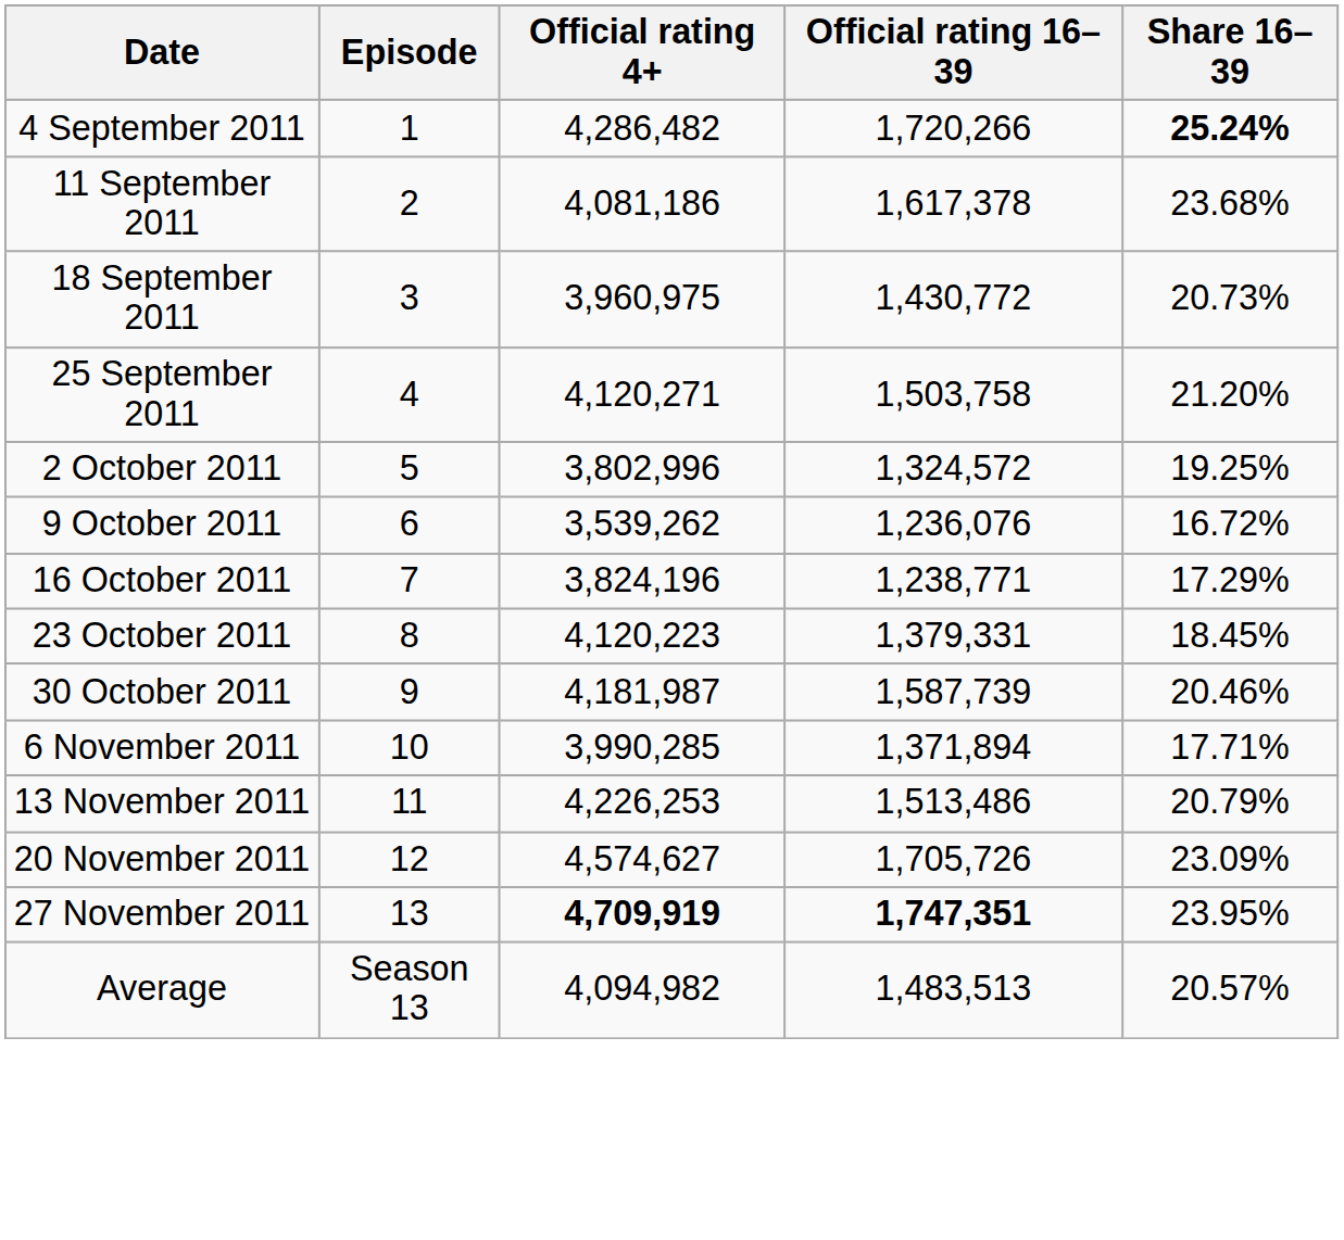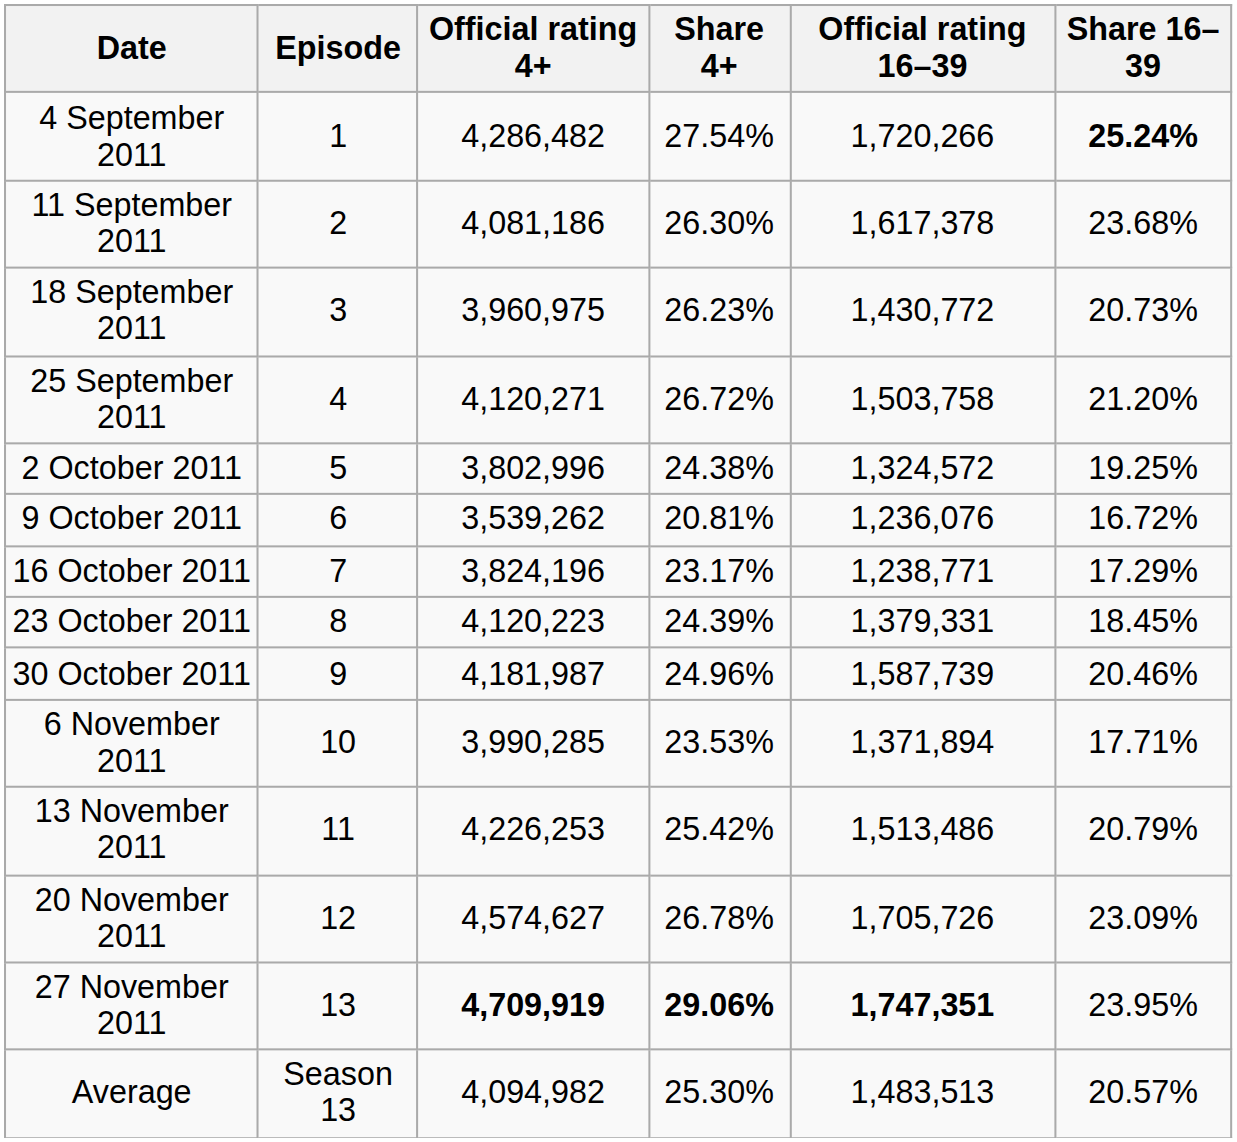 <table class="wikitable" style="font-size:100%; text-align:center">
 <tr>
 <th>Date</th>
 <th>Episode</th>
 <th>Official rating 4+</th>
+<th>Share 4+</th>
 <th>Official rating 16–39</th>
 <th>Share 16–39</th>
 </tr>
 <tr>
 <td>4 September 2011</td>
 <td>1</td>
 <td>4,286,482</td>
+<td>27.54%</td>
 <td>1,720,266</td>
 <td><strong>25.24%</strong></td>
 </tr>
 <tr>
 <td>11 September 2011</td>
 <td>2</td>
 <td>4,081,186</td>
+<td>26.30%</td>
 <td>1,617,378</td>
 <td>23.68%</td>
 </tr>
 <tr>
 <td>18 September 2011</td>
 <td>3</td>
 <td>3,960,975</td>
+<td>26.23%</td>
 <td>1,430,772</td>
 <td>20.73%</td>
 </tr>
 <tr>
 <td>25 September 2011</td>
 <td>4</td>
 <td>4,120,271</td>
+<td>26.72%</td>
 <td>1,503,758</td>
 <td>21.20%</td>
 </tr>
 <tr>
 <td>2 October 2011</td>
 <td>5</td>
 <td>3,802,996</td>
+<td>24.38%</td>
 <td>1,324,572</td>
 <td>19.25%</td>
 </tr>
 <tr>
 <td>9 October 2011</td>
 <td>6</td>
 <td>3,539,262</td>
+<td>20.81%</td>
 <td>1,236,076</td>
 <td>16.72%</td>
 </tr>
 <tr>
 <td>16 October 2011</td>
 <td>7</td>
 <td>3,824,196</td>
+<td>23.17%</td>
 <td>1,238,771</td>
 <td>17.29%</td>
 </tr>
 <tr>
 <td>23 October 2011</td>
 <td>8</td>
 <td>4,120,223</td>
+<td>24.39%</td>
 <td>1,379,331</td>
 <td>18.45%</td>
 </tr>
 <tr>
 <td>30 October 2011</td>
 <td>9</td>
 <td>4,181,987</td>
+<td>24.96%</td>
 <td>1,587,739</td>
 <td>20.46%</td>
 </tr>
 <tr>
 <td>6 November 2011</td>
 <td>10</td>
 <td>3,990,285</td>
+<td>23.53%</td>
 <td>1,371,894</td>
 <td>17.71%</td>
 </tr>
 <tr>
 <td>13 November 2011</td>
 <td>11</td>
 <td>4,226,253</td>
+<td>25.42%</td>
 <td>1,513,486</td>
 <td>20.79%</td>
 </tr>
 <tr>
 <td>20 November 2011</td>
 <td>12</td>
 <td>4,574,627</td>
+<td>26.78%</td>
 <td>1,705,726</td>
 <td>23.09%</td>
 </tr>
 <tr>
 <td>27 November 2011</td>
 <td>13</td>
 <td><strong>4,709,919</strong></td>
+<td><strong>29.06%</strong></td>
 <td><strong>1,747,351</strong></td>
 <td>23.95%</td>
 </tr>
 <tr>
 <td>Average</td>
 <td>Season 13</td>
 <td>4,094,982</td>
+<td>25.30%</td>
 <td>1,483,513</td>
 <td>20.57%</td>
 </tr>
 </table>
